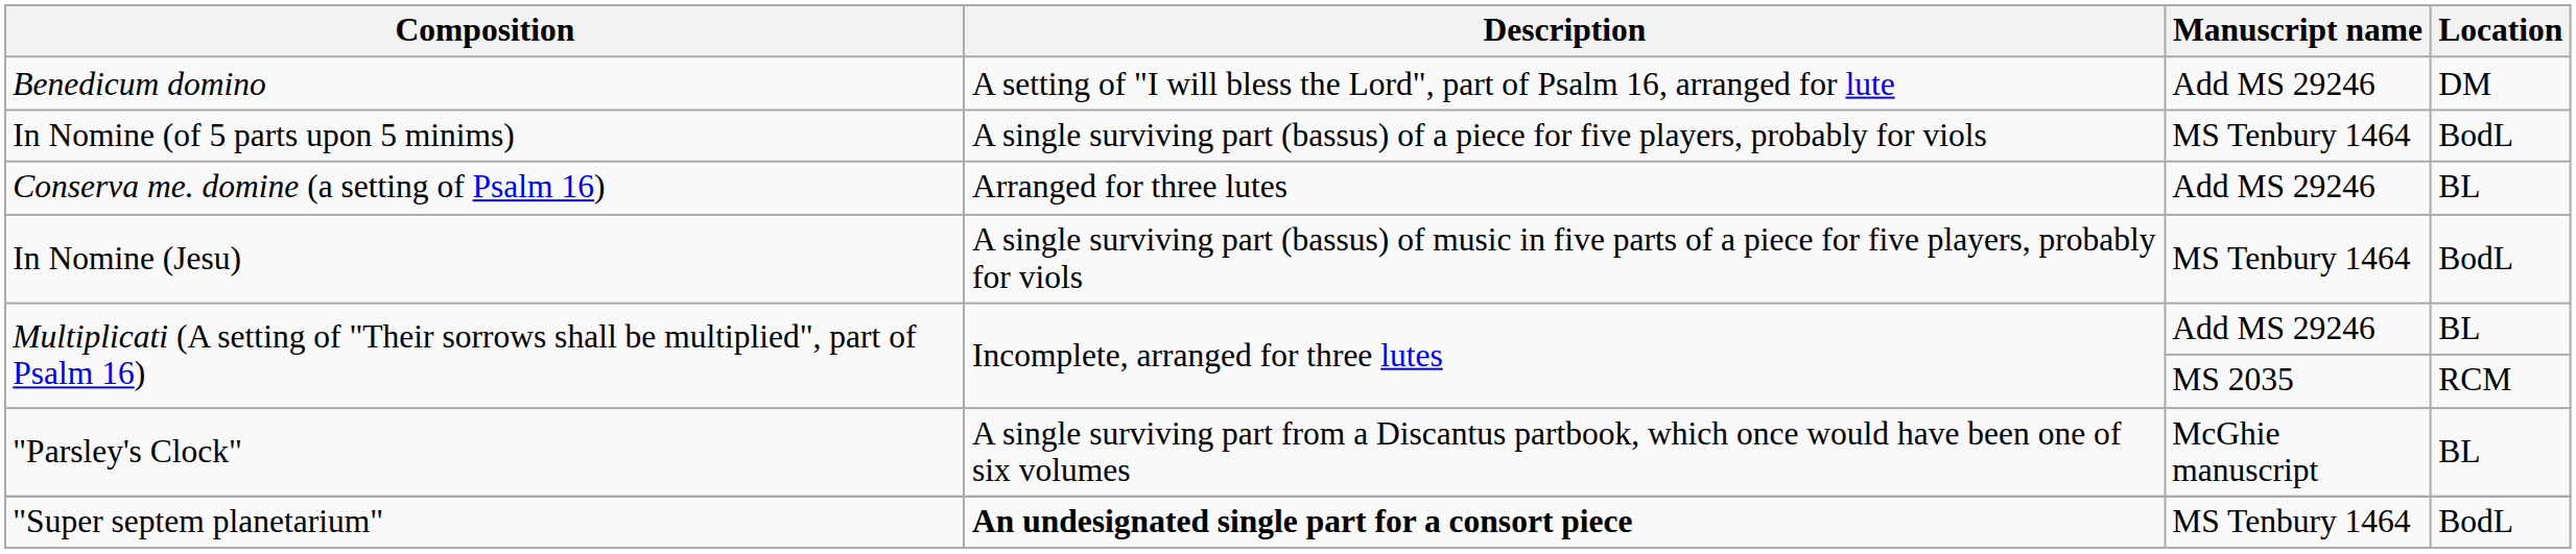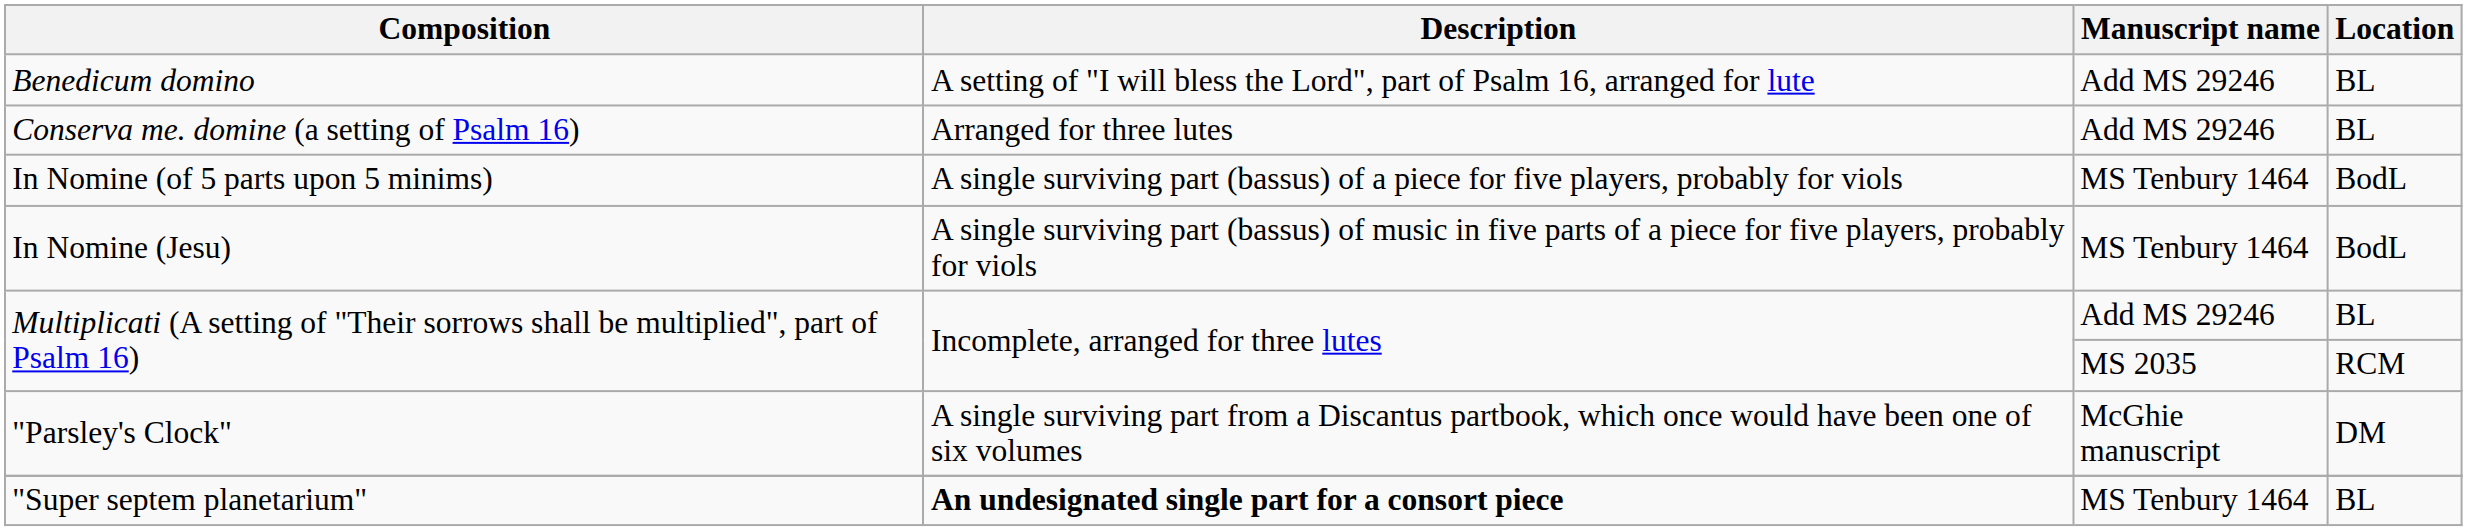 <table class="wikitable">
 <tr>
 <th>Composition</th>
 <th>Description</th>
 <th>Manuscript name</th>
 <th>Location</th>
 </tr>
 <tr>
 <td><em>Benedicum domino</em></td>
 <td>A setting of "I will bless the Lord", part of Psalm 16, arranged for <a href='#'>lute</a></td>
 <td>Add MS 29246</td>
-<td>DM</td>
+<td>BL</td>
+</tr>
+<tr>
+<td><em>Conserva me. domine</em> (a setting of <a href='#'>Psalm 16</a>)</td>
+<td>Arranged for three lutes</td>
+<td>Add MS 29246</td>
+<td>BL</td>
 </tr>
 <tr>
 <td>In Nomine (of 5 parts upon 5 minims)</td>
 <td>A single surviving part (bassus) of a piece for five players, probably for viols</td>
 <td>MS Tenbury 1464</td>
 <td>BodL</td>
-</tr>
-<tr>
-<td><em>Conserva me. domine</em> (a setting of <a href='#'>Psalm 16</a>)</td>
-<td>Arranged for three lutes</td>
-<td>Add MS 29246</td>
-<td>BL</td>
 </tr>
 <tr>
 <td>In Nomine (Jesu)</td>
 <td>A single surviving part (bassus) of music in five parts of a piece for five players, probably for viols</td>
 <td>MS Tenbury 1464</td>
 <td>BodL</td>
 </tr>
 <tr>
 <td rowspan="2"><em>Multiplicati</em> (A setting of "Their sorrows shall be multiplied", part of <a href='#'>Psalm 16</a>)</td>
 <td rowspan="2">Incomplete, arranged for three <a href='#'>lutes</a></td>
 <td>Add MS 29246</td>
 <td>BL</td>
 </tr>
 <tr>
 <td>MS 2035</td>
 <td>RCM</td>
 </tr>
 <tr>
 <td>"Parsley's Clock"</td>
 <td>A single surviving part from a Discantus partbook, which once would have been one of six volumes</td>
 <td>McGhie manuscript</td>
-<td>BL</td>
+<td>DM</td>
 </tr>
 <tr>
 </tr>
 <tr>
 <td>"Super septem planetarium"</td>
 <td><strong>An undesignated single part for a consort piece</strong></td>
 <td>MS Tenbury 1464</td>
-<td>BodL</td>
+<td>BL</td>
 </tr>
 </table>
